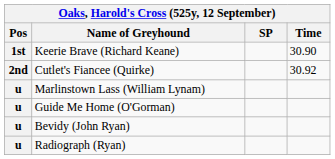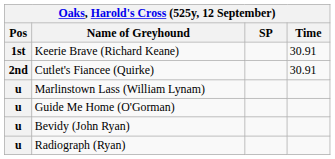 <table class="wikitable">
 <tr>
 <th colspan="6"><a href='#'>Oaks</a>, <a href='#'>Harold's Cross</a> (525y, 12 September)</th>
 </tr>
 <tr>
 <th width=30>Pos</th>
 <th width=280>Name of Greyhound</th>
 <th width=50>SP</th>
 <th width=50>Time</th>
 </tr>
 <tr>
 <th>1st</th>
 <td>Keerie Brave (Richard Keane)</td>
 <td></td>
-<td>30.90</td>
+<td>30.91</td>
 </tr>
 <tr>
 <th>2nd</th>
 <td>Cutlet's Fiancee (Quirke)</td>
 <td></td>
-<td>30.92</td>
+<td>30.91</td>
 </tr>
 <tr>
 <th>u</th>
 <td>Marlinstown Lass (William Lynam)</td>
 <td></td>
 <td></td>
 </tr>
 <tr>
 <th>u</th>
 <td>Guide Me Home (O'Gorman)</td>
 <td></td>
 <td></td>
 </tr>
 <tr>
 <th>u</th>
 <td>Bevidy (John Ryan)</td>
 <td></td>
 <td></td>
 </tr>
 <tr>
 <th>u</th>
 <td>Radiograph (Ryan)</td>
 <td></td>
 <td></td>
 </tr>
 </table>
